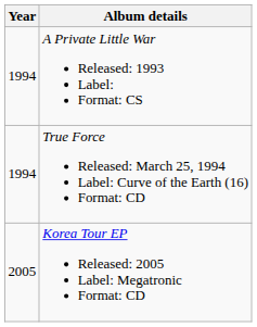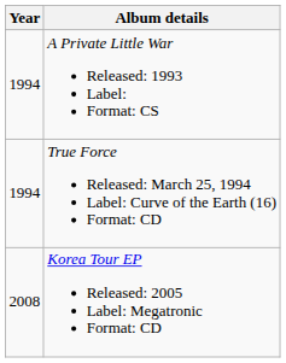 <table class="wikitable">
 <tr>
 <th>Year</th>
 <th>Album details</th>
 </tr>
 <tr>
 <td>1994</td>
 <td><em>A Private Little War</em><br><ul><li>Released: 1993</li><li>Label:</li><li>Format: CS</li></ul></td>
 </tr>
 <tr>
 <td>1994</td>
 <td><em>True Force</em><br><ul><li>Released: March 25, 1994</li><li>Label: Curve of the Earth (16)</li><li>Format: CD</li></ul></td>
 </tr>
 <tr>
-<td>2005</td>
+<td>2008</td>
 <td><em><a href='#'>Korea Tour EP</a></em><br><ul><li>Released: 2005</li><li>Label: Megatronic</li><li>Format: CD</li></ul></td>
 </tr>
 </table>
